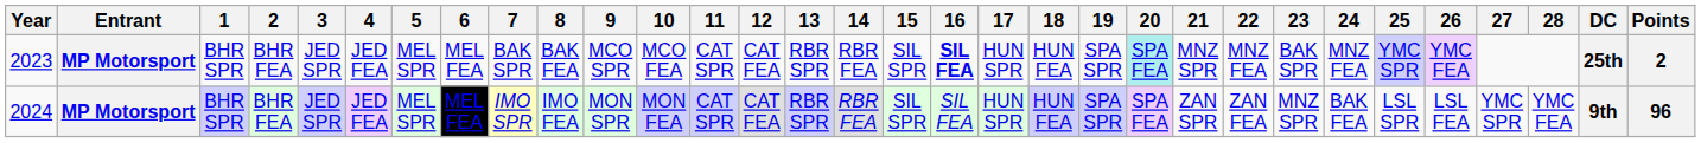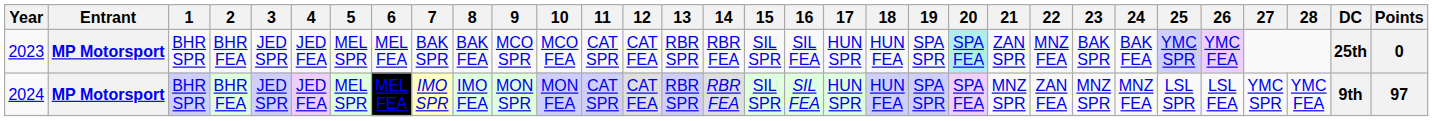 <table class="wikitable" style="text-align:center; font-size:85%">
 <tr>
 <th scope="col">Year</th>
 <th scope="col">Entrant</th>
 <th scope="col">1</th>
 <th scope="col">2</th>
 <th scope="col">3</th>
 <th scope="col">4</th>
 <th scope="col">5</th>
 <th scope="col">6</th>
 <th scope="col">7</th>
 <th scope="col">8</th>
 <th scope="col">9</th>
 <th scope="col">10</th>
 <th scope="col">11</th>
 <th scope="col">12</th>
 <th scope="col">13</th>
 <th scope="col">14</th>
 <th scope="col">15</th>
 <th scope="col">16</th>
 <th scope="col">17</th>
 <th scope="col">18</th>
 <th scope="col">19</th>
 <th scope="col">20</th>
 <th scope="col">21</th>
 <th scope="col">22</th>
 <th scope="col">23</th>
 <th scope="col">24</th>
 <th scope="col">25</th>
 <th scope="col">26</th>
 <th scope="col">27</th>
 <th scope="col">28</th>
 <th scope="col">DC</th>
 <th scope="col">Points</th>
 </tr>
 <tr>
 <td scope="row"><a href='#'>2023</a></td>
 <th nowrap><a href='#'>MP Motorsport</a></th>
 <td><a href='#'>BHR<br>SPR</a></td>
 <td><a href='#'>BHR<br>FEA</a></td>
 <td><a href='#'>JED<br>SPR</a></td>
 <td><a href='#'>JED<br>FEA</a></td>
 <td><a href='#'>MEL<br>SPR</a></td>
 <td><a href='#'>MEL<br>FEA</a></td>
 <td><a href='#'>BAK<br>SPR</a></td>
 <td><a href='#'>BAK<br>FEA</a></td>
 <td><a href='#'>MCO<br>SPR</a></td>
 <td><a href='#'>MCO<br>FEA</a></td>
 <td><a href='#'>CAT<br>SPR</a></td>
 <td><a href='#'>CAT<br>FEA</a></td>
 <td><a href='#'>RBR<br>SPR</a></td>
 <td><a href='#'>RBR<br>FEA</a></td>
 <td><a href='#'>SIL<br>SPR</a></td>
-<td><strong><a href='#'>SIL<br>FEA</a></strong></td>
+<td><a href='#'>SIL<br>FEA</a></td>
 <td><a href='#'>HUN<br>SPR</a></td>
 <td><a href='#'>HUN<br>FEA</a></td>
 <td><a href='#'>SPA<br>SPR</a></td>
 <td style="background: paleturquoise;"><a href='#'>SPA<br>FEA</a></td>
-<td><a href='#'>MNZ<br>SPR</a></td>
+<td><a href='#'>ZAN<br>SPR</a></td>
 <td><a href='#'>MNZ<br>FEA</a></td>
 <td><a href='#'>BAK<br>SPR</a></td>
-<td><a href='#'>MNZ<br>FEA</a></td>
+<td><a href='#'>BAK<br>FEA</a></td>
 <td style="background:#CFCFFF;"><a href='#'>YMC<br>SPR</a><br></td>
 <td style="background:#EFCFFF;"><a href='#'>YMC<br>FEA</a><br></td>
 <td colspan=2></td>
 <th>25th</th>
-<th>2</th>
+<th>0</th>
 </tr>
 <tr>
 <td scope="row"><a href='#'>2024</a></td>
 <th nowrap><a href='#'>MP Motorsport</a></th>
 <td style="background:#CFCFFF;"><a href='#'>BHR<br>SPR</a><br></td>
 <td style="background:#DFFFDF;"><a href='#'>BHR<br>FEA</a><br></td>
 <td style="background:#CFCFFF;"><a href='#'>JED<br>SPR</a><br></td>
 <td style="background:#EFCFFF;"><a href='#'>JED<br>FEA</a><br></td>
 <td style="background:#DFFFDF;"><a href='#'>MEL<br>SPR</a><br></td>
 <td style="background:#000000; color:#FFFFFF;"><a href='#'><span>MEL<br>FEA</span></a><br></td>
 <td style="background:#FFFFBF;"><em><a href='#'>IMO<br>SPR</a></em><br></td>
 <td style="background:#DFFFDF;"><a href='#'>IMO<br>FEA</a><br></td>
 <td style="background:#DFFFDF;"><a href='#'>MON<br>SPR</a><br></td>
 <td style="background:#CFCFFF;"><a href='#'>MON<br>FEA</a><br></td>
 <td style="background:#CFCFFF;"><a href='#'>CAT<br>SPR</a><br></td>
 <td style="background:#DFDFDF;"><a href='#'>CAT<br>FEA</a><br></td>
 <td style="background:#CFCFFF;"><a href='#'>RBR<br>SPR</a><br></td>
 <td style="background:#DFDFDF;"><em><a href='#'>RBR<br>FEA</a></em><br></td>
 <td style="background:#DFFFDF;"><a href='#'>SIL<br>SPR</a><br></td>
 <td style="background:#DFFFDF;"><em><a href='#'>SIL<br>FEA</a></em><br></td>
 <td style="background:#DFFFDF;"><a href='#'>HUN<br>SPR</a><br></td>
 <td style="background:#CFCFFF;"><a href='#'>HUN<br>FEA</a><br></td>
 <td style="background:#CFCFFF;"><a href='#'>SPA<br>SPR</a><br></td>
 <td style="background:#EFCFFF;"><a href='#'>SPA<br>FEA</a><br></td>
-<td><a href='#'>ZAN<br>SPR</a></td>
+<td><a href='#'>MNZ<br>SPR</a></td>
 <td><a href='#'>ZAN<br>FEA</a></td>
 <td><a href='#'>MNZ<br>SPR</a></td>
-<td><a href='#'>BAK<br>FEA</a></td>
+<td><a href='#'>MNZ<br>FEA</a></td>
 <td><a href='#'>LSL<br>SPR</a></td>
 <td><a href='#'>LSL<br>FEA</a></td>
 <td><a href='#'>YMC<br>SPR</a></td>
 <td><a href='#'>YMC<br>FEA</a></td>
 <th>9th</th>
-<th>96</th>
+<th>97</th>
 </tr>
 </table>
